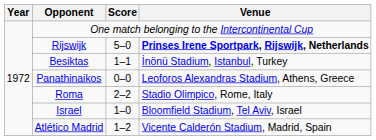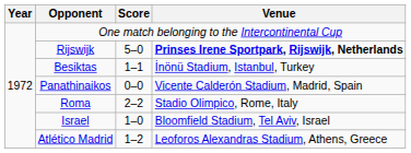 <table class="wikitable" style="font-size: 90%; text-align:left">
 <tr>
 <th>Year</th>
 <th>Opponent</th>
 <th>Score</th>
 <th>Venue</th>
 </tr>
 <tr>
 <td rowspan=7>1972</td>
 <td colspan=3 align=center><em>One match belonging to the <a href='#'>Intercontinental Cup</a></em></td>
 </tr>
 <tr>
 <td align=center> <a href='#'>Rijswijk</a></td>
 <td align=center>5–0</td>
 <td><strong><a href='#'>Prinses Irene Sportpark</a>, <a href='#'>Rijswijk</a>, Netherlands</strong></td>
 </tr>
 <tr>
 <td align=center> <a href='#'>Besiktas</a></td>
 <td align=center>1–1</td>
 <td><a href='#'>İnönü Stadium</a>, <a href='#'>Istanbul</a>, Turkey</td>
 </tr>
 <tr>
 <td align=center> <a href='#'>Panathinaikos</a></td>
 <td align=center>0–0</td>
-<td><a href='#'>Leoforos Alexandras Stadium</a>, Athens, Greece</td>
+<td><a href='#'>Vicente Calderón Stadium</a>, Madrid, Spain</td>
 </tr>
 <tr>
 <td align=center> <a href='#'>Roma</a></td>
 <td align=center>2–2</td>
 <td><a href='#'>Stadio Olimpico</a>, Rome, Italy</td>
 </tr>
 <tr>
 <td align=center> <a href='#'>Israel</a></td>
 <td align=center>1–0</td>
 <td><a href='#'>Bloomfield Stadium</a>, <a href='#'>Tel Aviv</a>, Israel</td>
 </tr>
 <tr>
 <td align=center> <a href='#'>Atlético Madrid</a></td>
 <td align=center>1–2</td>
-<td><a href='#'>Vicente Calderón Stadium</a>, Madrid, Spain</td>
+<td><a href='#'>Leoforos Alexandras Stadium</a>, Athens, Greece</td>
 </tr>
 </table>
